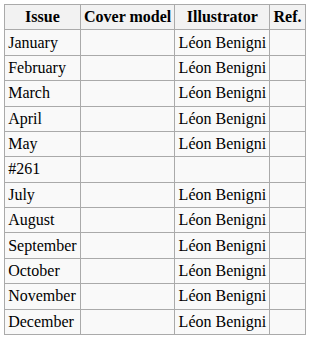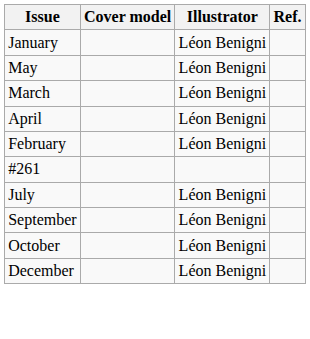 <table class="wikitable">
 <tr>
 <th>Issue</th>
 <th>Cover model</th>
 <th>Illustrator</th>
 <th>Ref.</th>
 </tr>
 <tr>
 <td>January</td>
 <td></td>
 <td>Léon Benigni</td>
 <td></td>
 </tr>
 <tr>
-<td>February</td>
+<td>May</td>
 <td></td>
 <td>Léon Benigni</td>
 <td></td>
 </tr>
 <tr>
 <td>March</td>
 <td></td>
 <td>Léon Benigni</td>
 <td></td>
 </tr>
 <tr>
 <td>April</td>
 <td></td>
 <td>Léon Benigni</td>
 <td></td>
 </tr>
 <tr>
-<td>May</td>
+<td>February</td>
 <td></td>
 <td>Léon Benigni</td>
 <td></td>
 </tr>
 <tr>
 <td>#261</td>
 <td></td>
 <td></td>
 <td></td>
 </tr>
 <tr>
 <td>July</td>
 <td></td>
 <td>Léon Benigni</td>
 <td></td>
 </tr>
 <tr>
-<td>August</td>
-<td></td>
-<td>Léon Benigni</td>
-<td></td>
-</tr>
-<tr>
 <td>September</td>
 <td></td>
 <td>Léon Benigni</td>
 <td></td>
 </tr>
 <tr>
 <td>October</td>
 <td></td>
 <td>Léon Benigni</td>
 <td></td>
 </tr>
 <tr>
-<td>November</td>
-<td></td>
-<td>Léon Benigni</td>
-<td></td>
-</tr>
-<tr>
 <td>December</td>
 <td></td>
 <td>Léon Benigni</td>
 <td></td>
 </tr>
 </table>
